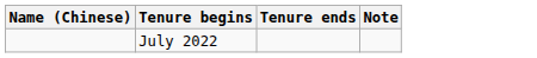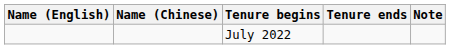 <table class="wikitable">
 <tr>
+<th>Name (English)</th>
 <th>Name (Chinese)</th>
 <th>Tenure begins</th>
 <th>Tenure ends</th>
 <th>Note</th>
 </tr>
 <tr>
 <td></td>
+<td></td>
 <td>July 2022</td>
 <td></td>
 <td></td>
 </tr>
 </table>
